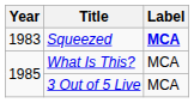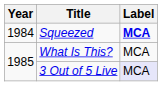 <table class="wikitable">
 <tr>
 <th><strong>Year</strong></th>
 <th><strong>Title</strong></th>
 <th><strong>Label</strong></th>
 </tr>
 <tr>
-<td>1983</td>
+<td>1984</td>
 <td><em><a href='#'>Squeezed</a></em></td>
 <td><strong><a href='#'>MCA</a></strong></td>
 </tr>
 <tr>
 <td rowspan="2">1985</td>
 <td><em><a href='#'>What Is This?</a></em></td>
 <td>MCA</td>
 </tr>
 <tr>
 <td><em><a href='#'>3 Out of 5 Live</a></em></td>
-<td>MCA</td>
+<td style="background: lavender;">MCA</td>
 </tr>
 </table>
